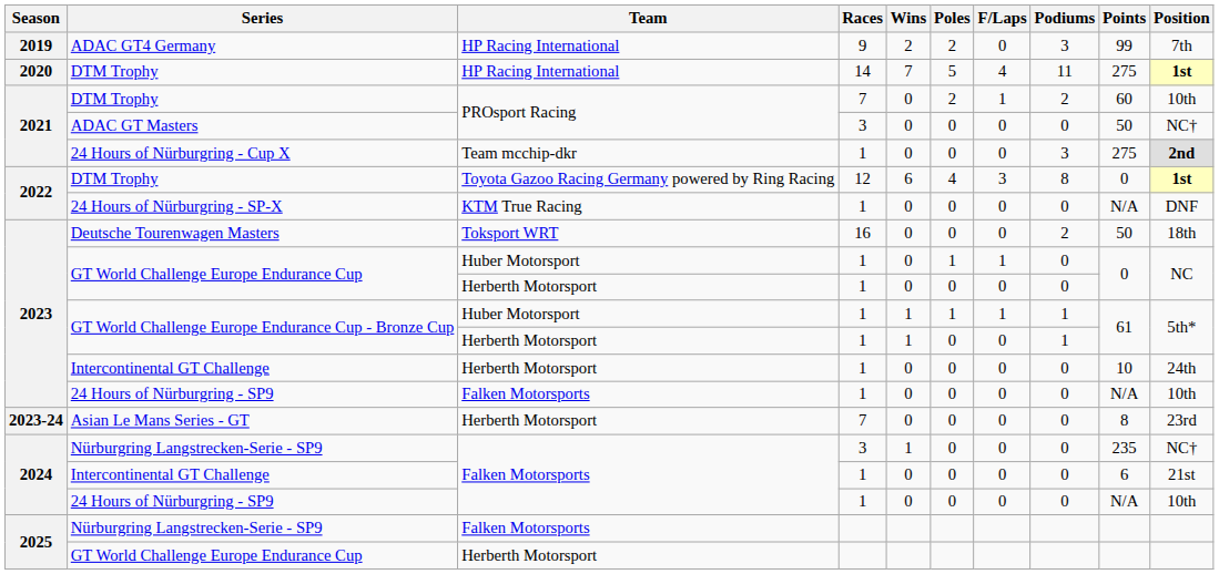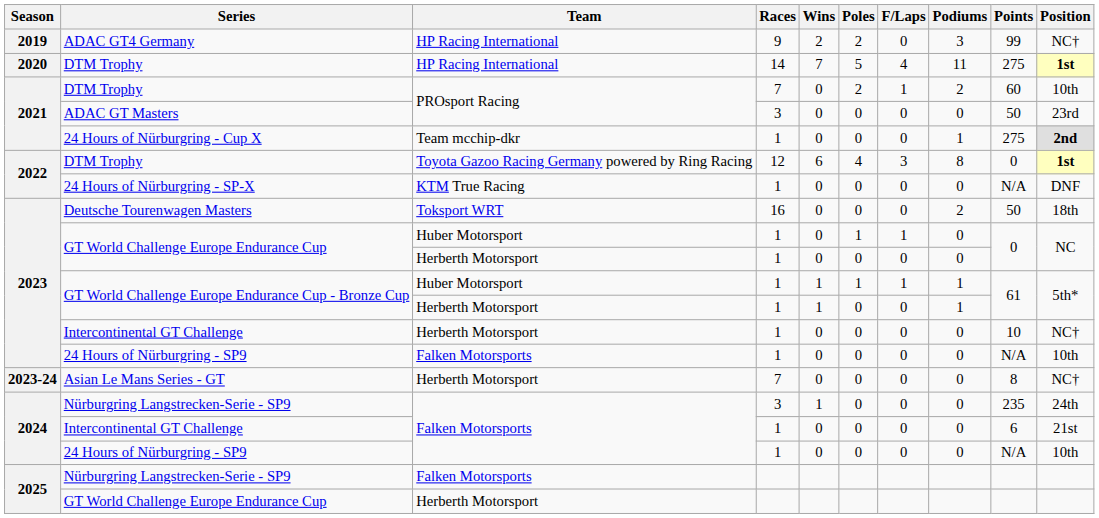 <table class="wikitable" style="font-size: 90%; text-align:center">
 <tr>
 <th>Season</th>
 <th>Series</th>
 <th>Team</th>
 <th>Races</th>
 <th>Wins</th>
 <th>Poles</th>
 <th>F/Laps</th>
 <th>Podiums</th>
 <th>Points</th>
 <th>Position</th>
 </tr>
 <tr>
 <th>2019</th>
 <td align=left><a href='#'>ADAC GT4 Germany</a></td>
 <td align=left><a href='#'>HP Racing International</a></td>
 <td>9</td>
 <td>2</td>
 <td>2</td>
 <td>0</td>
 <td>3</td>
 <td>99</td>
-<td>7th</td>
+<td>NC†</td>
 </tr>
 <tr>
 <th>2020</th>
 <td align=left><a href='#'>DTM Trophy</a></td>
 <td align=left><a href='#'>HP Racing International</a></td>
 <td>14</td>
 <td>7</td>
 <td>5</td>
 <td>4</td>
 <td>11</td>
 <td>275</td>
 <td style="background:#FFFFBF;"><strong>1st</strong></td>
 </tr>
 <tr>
 <th rowspan="3">2021</th>
 <td align=left><a href='#'>DTM Trophy</a></td>
 <td rowspan="2" align=left>PROsport Racing</td>
 <td>7</td>
 <td>0</td>
 <td>2</td>
 <td>1</td>
 <td>2</td>
 <td>60</td>
 <td>10th</td>
 </tr>
 <tr>
 <td align=left><a href='#'>ADAC GT Masters</a></td>
 <td>3</td>
 <td>0</td>
 <td>0</td>
 <td>0</td>
 <td>0</td>
 <td>50</td>
-<td>NC†</td>
+<td>23rd</td>
 </tr>
 <tr>
 <td align=left><a href='#'>24 Hours of Nürburgring - Cup X</a></td>
 <td align=left>Team mcchip-dkr</td>
 <td>1</td>
 <td>0</td>
 <td>0</td>
 <td>0</td>
-<td>3</td>
+<td>1</td>
 <td>275</td>
 <td style="background:#DFDFDF;"><strong>2nd</strong></td>
 </tr>
 <tr>
 <th rowspan="2">2022</th>
 <td align=left><a href='#'>DTM Trophy</a></td>
 <td align=left><a href='#'>Toyota Gazoo Racing Germany</a> powered by Ring Racing</td>
 <td>12</td>
 <td>6</td>
 <td>4</td>
 <td>3</td>
 <td>8</td>
 <td>0</td>
 <td style="background:#FFFFBF;"><strong>1st</strong></td>
 </tr>
 <tr>
 <td align=left><a href='#'>24 Hours of Nürburgring - SP-X</a></td>
 <td align=left><a href='#'>KTM</a> True Racing</td>
 <td>1</td>
 <td>0</td>
 <td>0</td>
 <td>0</td>
 <td>0</td>
 <td>N/A</td>
 <td>DNF</td>
 </tr>
 <tr>
 <th rowspan="7">2023</th>
 <td align=left><a href='#'>Deutsche Tourenwagen Masters</a></td>
 <td align=left><a href='#'>Toksport WRT</a></td>
 <td>16</td>
 <td>0</td>
 <td>0</td>
 <td>0</td>
 <td>2</td>
 <td>50</td>
 <td>18th</td>
 </tr>
 <tr>
 <td rowspan="2" align="left"><a href='#'>GT World Challenge Europe Endurance Cup</a></td>
 <td align="left">Huber Motorsport</td>
 <td>1</td>
 <td>0</td>
 <td>1</td>
 <td>1</td>
 <td>0</td>
 <td rowspan="2">0</td>
 <td rowspan="2">NC</td>
 </tr>
 <tr>
 <td align=left>Herberth Motorsport</td>
 <td>1</td>
 <td>0</td>
 <td>0</td>
 <td>0</td>
 <td>0</td>
 </tr>
 <tr>
 <td rowspan="2" align="left"><a href='#'>GT World Challenge Europe Endurance Cup - Bronze Cup</a></td>
 <td align=left>Huber Motorsport</td>
 <td>1</td>
 <td>1</td>
 <td>1</td>
 <td>1</td>
 <td>1</td>
 <td rowspan="2">61</td>
 <td rowspan="2">5th*</td>
 </tr>
 <tr>
 <td align=left>Herberth Motorsport</td>
 <td>1</td>
 <td>1</td>
 <td>0</td>
 <td>0</td>
 <td>1</td>
 </tr>
 <tr>
 <td align=left><a href='#'>Intercontinental GT Challenge</a></td>
 <td align=left>Herberth Motorsport</td>
 <td>1</td>
 <td>0</td>
 <td>0</td>
 <td>0</td>
 <td>0</td>
 <td>10</td>
-<td>24th</td>
+<td>NC†</td>
 </tr>
 <tr>
 <td align=left><a href='#'>24 Hours of Nürburgring - SP9</a></td>
 <td align=left><a href='#'>Falken Motorsports</a></td>
 <td>1</td>
 <td>0</td>
 <td>0</td>
 <td>0</td>
 <td>0</td>
 <td>N/A</td>
 <td>10th</td>
 </tr>
 <tr>
 <th>2023-24</th>
 <td align=left><a href='#'>Asian Le Mans Series - GT</a></td>
 <td align=left>Herberth Motorsport</td>
 <td>7</td>
 <td>0</td>
 <td>0</td>
 <td>0</td>
 <td>0</td>
 <td>8</td>
-<td>23rd</td>
+<td>NC†</td>
 </tr>
 <tr>
 <th rowspan="3">2024</th>
 <td align=left><a href='#'>Nürburgring Langstrecken-Serie - SP9</a></td>
 <td rowspan="3" align="left"><a href='#'>Falken Motorsports</a></td>
 <td>3</td>
 <td>1</td>
 <td>0</td>
 <td>0</td>
 <td>0</td>
 <td>235</td>
-<td>NC†</td>
+<td>24th</td>
 </tr>
 <tr>
 <td align=left><a href='#'>Intercontinental GT Challenge</a></td>
 <td>1</td>
 <td>0</td>
 <td>0</td>
 <td>0</td>
 <td>0</td>
 <td>6</td>
 <td>21st</td>
 </tr>
 <tr>
 <td align=left><a href='#'>24 Hours of Nürburgring - SP9</a></td>
 <td>1</td>
 <td>0</td>
 <td>0</td>
 <td>0</td>
 <td>0</td>
 <td>N/A</td>
 <td>10th</td>
 </tr>
 <tr>
 <th rowspan="2">2025</th>
 <td align=left><a href='#'>Nürburgring Langstrecken-Serie - SP9</a></td>
 <td align=left><a href='#'>Falken Motorsports</a></td>
 <td></td>
 <td></td>
 <td></td>
 <td></td>
 <td></td>
 <td></td>
 <td></td>
 </tr>
 <tr>
 <td align=left><a href='#'>GT World Challenge Europe Endurance Cup</a></td>
 <td align=left>Herberth Motorsport</td>
 <td></td>
 <td></td>
 <td></td>
 <td></td>
 <td></td>
 <td></td>
 <td></td>
 </tr>
 </table>
